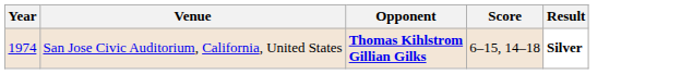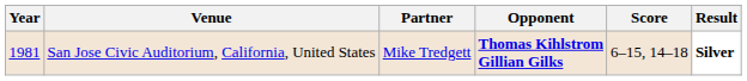 <table class="sortable wikitable" style="font-size: 90%;">
 <tr>
 <th>Year</th>
 <th>Venue</th>
+<th>Partner</th>
 <th>Opponent</th>
 <th>Score</th>
 <th>Result</th>
 </tr>
 <tr style="background:#F3E6D7">
-<td align="center"><a href='#'>1974</a></td>
+<td align="center"><a href='#'>1981</a></td>
 <td align="left"><a href='#'>San Jose Civic Auditorium</a>, <a href='#'>California</a>, United States</td>
+<td align="left"> <a href='#'>Mike Tredgett</a></td>
 <td align="left"><strong> <a href='#'>Thomas Kihlstrom</a><br> <a href='#'>Gillian Gilks</a></strong></td>
 <td align="left">6–15, 14–18</td>
 <td style="text-align:left; background:white"> <strong>Silver</strong></td>
 </tr>
 </table>
